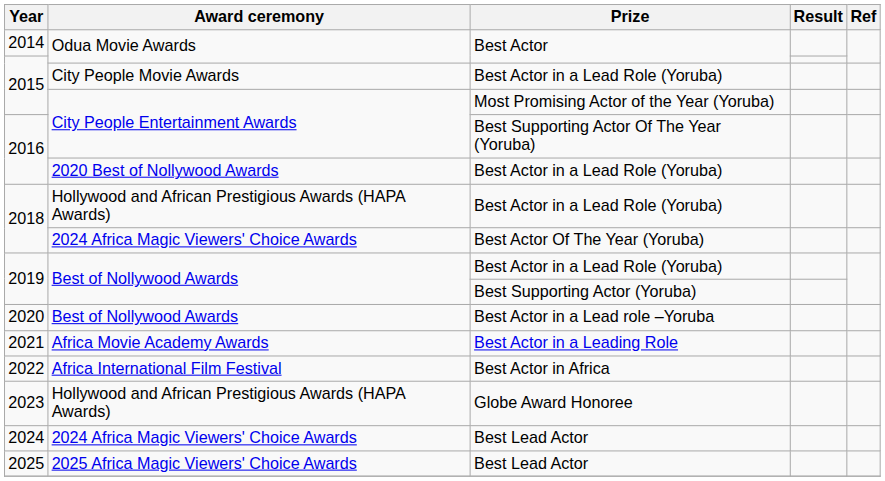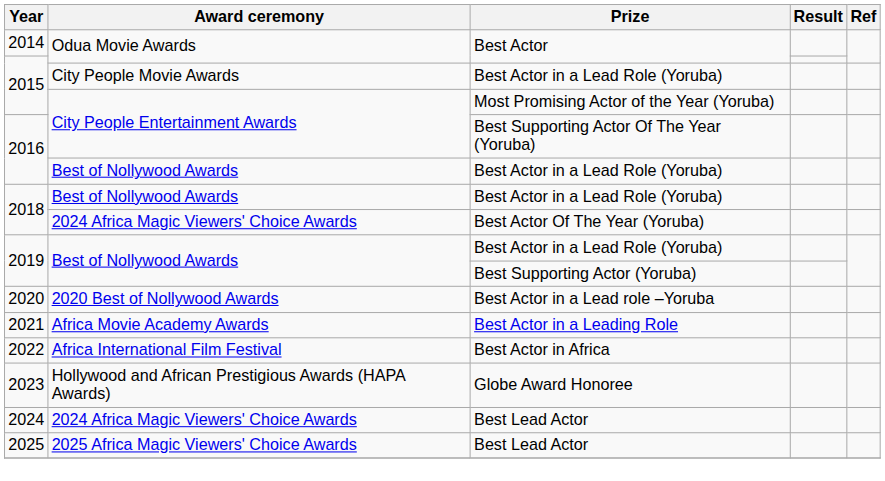 <table class="wikitable">
 <tr>
 <th>Year</th>
 <th>Award ceremony</th>
 <th>Prize</th>
 <th>Result</th>
 <th>Ref</th>
 </tr>
 <tr>
 <td>2014</td>
 <td rowspan="2">Odua Movie Awards</td>
 <td rowspan="2">Best Actor</td>
 <td></td>
 <td rowspan="2"></td>
 </tr>
 <tr>
 <td rowspan="3">2015</td>
 <td></td>
 </tr>
 <tr>
 <td>City People Movie Awards</td>
 <td>Best Actor in a Lead Role (Yoruba)</td>
 <td></td>
 <td></td>
 </tr>
 <tr>
 <td rowspan="2"><a href='#'>City People Entertainment Awards</a></td>
 <td>Most Promising Actor of the Year (Yoruba)</td>
 <td></td>
 <td></td>
 </tr>
 <tr>
 <td rowspan="2">2016</td>
 <td>Best Supporting Actor Of The Year (Yoruba)</td>
 <td></td>
 <td></td>
 </tr>
 <tr>
-<td><a href='#'>2020 Best of Nollywood Awards</a></td>
+<td><a href='#'>Best of Nollywood Awards</a></td>
 <td>Best Actor in a Lead Role (Yoruba)</td>
 <td></td>
 <td></td>
 </tr>
 <tr>
 <td rowspan="2">2018</td>
-<td>Hollywood and African Prestigious Awards (HAPA Awards)</td>
+<td><a href='#'>Best of Nollywood Awards</a></td>
 <td>Best Actor in a Lead Role (Yoruba)</td>
 <td></td>
 <td></td>
 </tr>
 <tr>
 <td><a href='#'>2024 Africa Magic Viewers' Choice Awards</a></td>
 <td>Best Actor Of The Year (Yoruba)</td>
 <td></td>
 <td></td>
 </tr>
 <tr>
 <td rowspan="2">2019</td>
 <td rowspan="2"><a href='#'>Best of Nollywood Awards</a></td>
 <td>Best Actor in a Lead Role (Yoruba)</td>
 <td></td>
 <td rowspan="2"></td>
 </tr>
 <tr>
 <td>Best Supporting Actor (Yoruba)</td>
 <td></td>
 </tr>
 <tr>
 <td>2020</td>
-<td><a href='#'>Best of Nollywood Awards</a></td>
+<td><a href='#'>2020 Best of Nollywood Awards</a></td>
 <td>Best Actor in a Lead role –Yoruba</td>
 <td></td>
 <td></td>
 </tr>
 <tr>
 <td>2021</td>
 <td><a href='#'>Africa Movie Academy Awards</a></td>
 <td><a href='#'>Best Actor in a Leading Role</a></td>
 <td></td>
 <td></td>
 </tr>
 <tr>
 <td>2022</td>
 <td><a href='#'>Africa  International Film Festival</a></td>
 <td>Best Actor in Africa</td>
 <td></td>
 <td></td>
 </tr>
 <tr>
 <td>2023</td>
 <td>Hollywood and African Prestigious Awards (HAPA Awards)</td>
 <td>Globe Award Honoree</td>
 <td></td>
 <td></td>
 </tr>
 <tr>
 <td>2024</td>
 <td><a href='#'>2024 Africa Magic Viewers' Choice Awards</a></td>
 <td>Best Lead Actor</td>
 <td></td>
 <td></td>
 </tr>
 <tr>
 <td>2025</td>
 <td><a href='#'>2025 Africa Magic Viewers' Choice Awards</a></td>
 <td>Best Lead Actor</td>
 <td></td>
 <td></td>
 </tr>
 <tr>
 </tr>
 </table>
